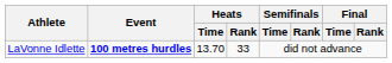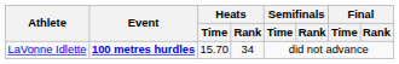 <table class=wikitable style="font-size:90%;">
 <tr>
 <th rowspan="2">Athlete</th>
 <th rowspan="2">Event</th>
 <th colspan="2">Heats</th>
 <th colspan="2">Semifinals</th>
 <th colspan="2">Final</th>
 </tr>
 <tr>
 <th>Time</th>
 <th>Rank</th>
 <th>Time</th>
 <th>Rank</th>
 <th>Time</th>
 <th>Rank</th>
 </tr>
 <tr style=text-align:center>
 <td style=text-align:left><a href='#'>LaVonne Idlette</a></td>
 <td><strong><a href='#'>100 metres hurdles</a></strong></td>
-<td align=center>13.70</td>
-<td align=center>33</td>
+<td align=center>15.70</td>
+<td align=center>34</td>
 <td colspan=4>did not advance</td>
 </tr>
 </table>
